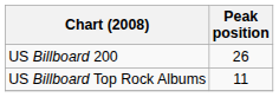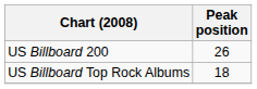 <table class="wikitable">
 <tr>
 <th>Chart (2008)</th>
 <th>Peak<br>position</th>
 </tr>
 <tr>
 <td>US <em>Billboard</em> 200</td>
 <td align="center">26</td>
 </tr>
 <tr>
 <td>US <em>Billboard</em> Top Rock Albums</td>
-<td align="center">11</td>
+<td align="center">18</td>
 </tr>
 <tr>
 </tr>
 </table>
